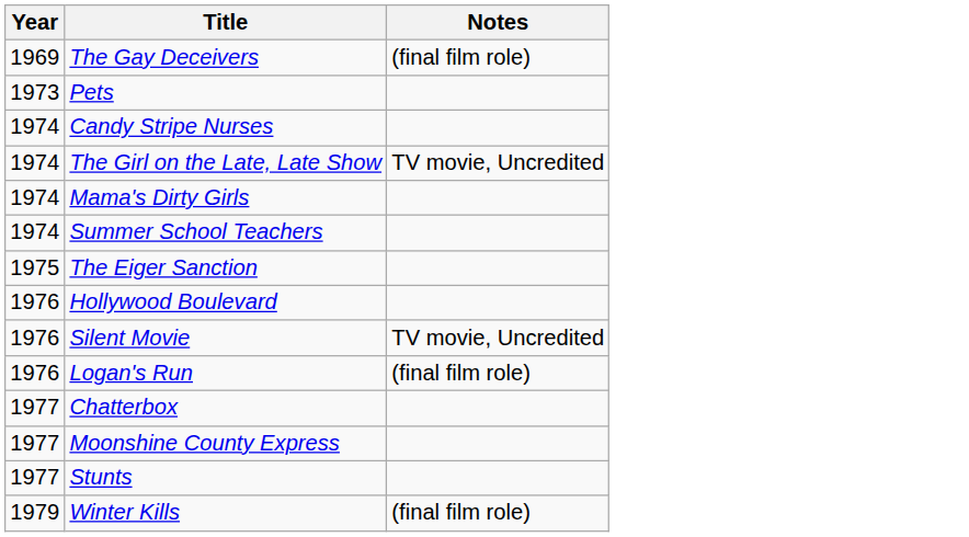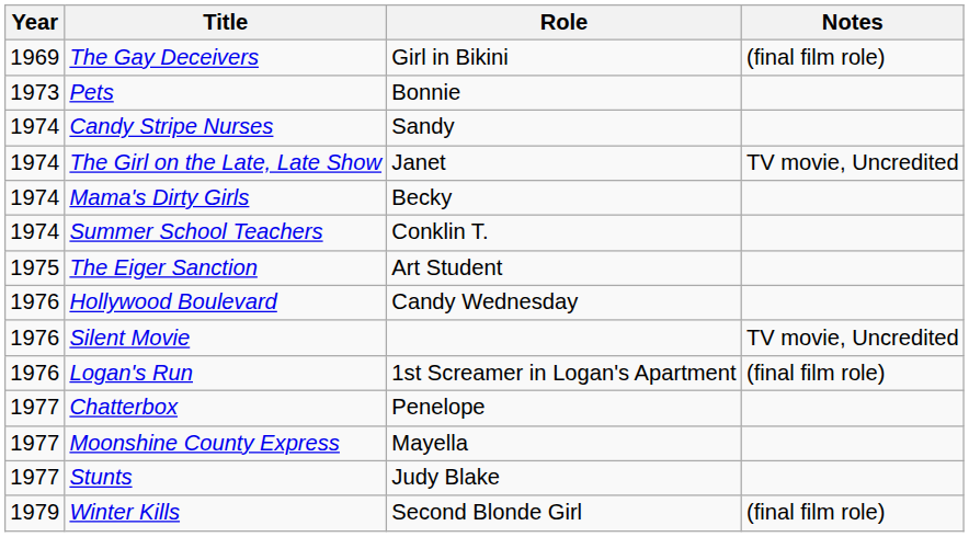 <table class="wikitable">
 <tr>
 <th>Year</th>
 <th>Title</th>
+<th>Role</th>
 <th>Notes</th>
 </tr>
 <tr>
 <td>1969</td>
 <td><em><a href='#'>The Gay Deceivers</a></em></td>
+<td>Girl in Bikini</td>
 <td>(final film role)</td>
 </tr>
 <tr>
 <td>1973</td>
 <td><em><a href='#'>Pets</a></em></td>
+<td>Bonnie</td>
 <td></td>
 </tr>
 <tr>
 <td>1974</td>
 <td><em><a href='#'>Candy Stripe Nurses</a></em></td>
+<td>Sandy</td>
 <td></td>
 </tr>
 <tr>
 <td>1974</td>
 <td><em><a href='#'>The Girl on the Late, Late Show</a></em></td>
+<td>Janet</td>
 <td>TV movie, Uncredited</td>
 </tr>
 <tr>
 <td>1974</td>
 <td><em><a href='#'>Mama's Dirty Girls</a></em></td>
+<td>Becky</td>
 <td></td>
 </tr>
 <tr>
 <td>1974</td>
 <td><em><a href='#'>Summer School Teachers</a></em></td>
+<td>Conklin T.</td>
 <td></td>
 </tr>
 <tr>
 <td>1975</td>
 <td><em><a href='#'>The Eiger Sanction</a></em></td>
+<td>Art Student</td>
 <td></td>
 </tr>
 <tr>
 <td>1976</td>
 <td><em><a href='#'>Hollywood Boulevard</a></em></td>
+<td>Candy Wednesday</td>
 <td></td>
 </tr>
 <tr>
 <td>1976</td>
 <td><em><a href='#'>Silent Movie</a></em></td>
+<td></td>
 <td>TV movie, Uncredited</td>
 </tr>
 <tr>
 <td>1976</td>
 <td><em><a href='#'>Logan's Run</a></em></td>
+<td>1st Screamer in Logan's Apartment</td>
 <td>(final film role)</td>
 </tr>
 <tr>
 <td>1977</td>
 <td><em><a href='#'>Chatterbox</a></em></td>
+<td>Penelope</td>
 <td></td>
 </tr>
 <tr>
 <td>1977</td>
 <td><em><a href='#'>Moonshine County Express</a></em></td>
+<td>Mayella</td>
 <td></td>
 </tr>
 <tr>
 <td>1977</td>
 <td><em><a href='#'>Stunts</a></em></td>
+<td>Judy Blake</td>
 <td></td>
 </tr>
 <tr>
 <td>1979</td>
 <td><em><a href='#'>Winter Kills</a></em></td>
+<td>Second Blonde Girl</td>
 <td>(final film role)</td>
 </tr>
 </table>
